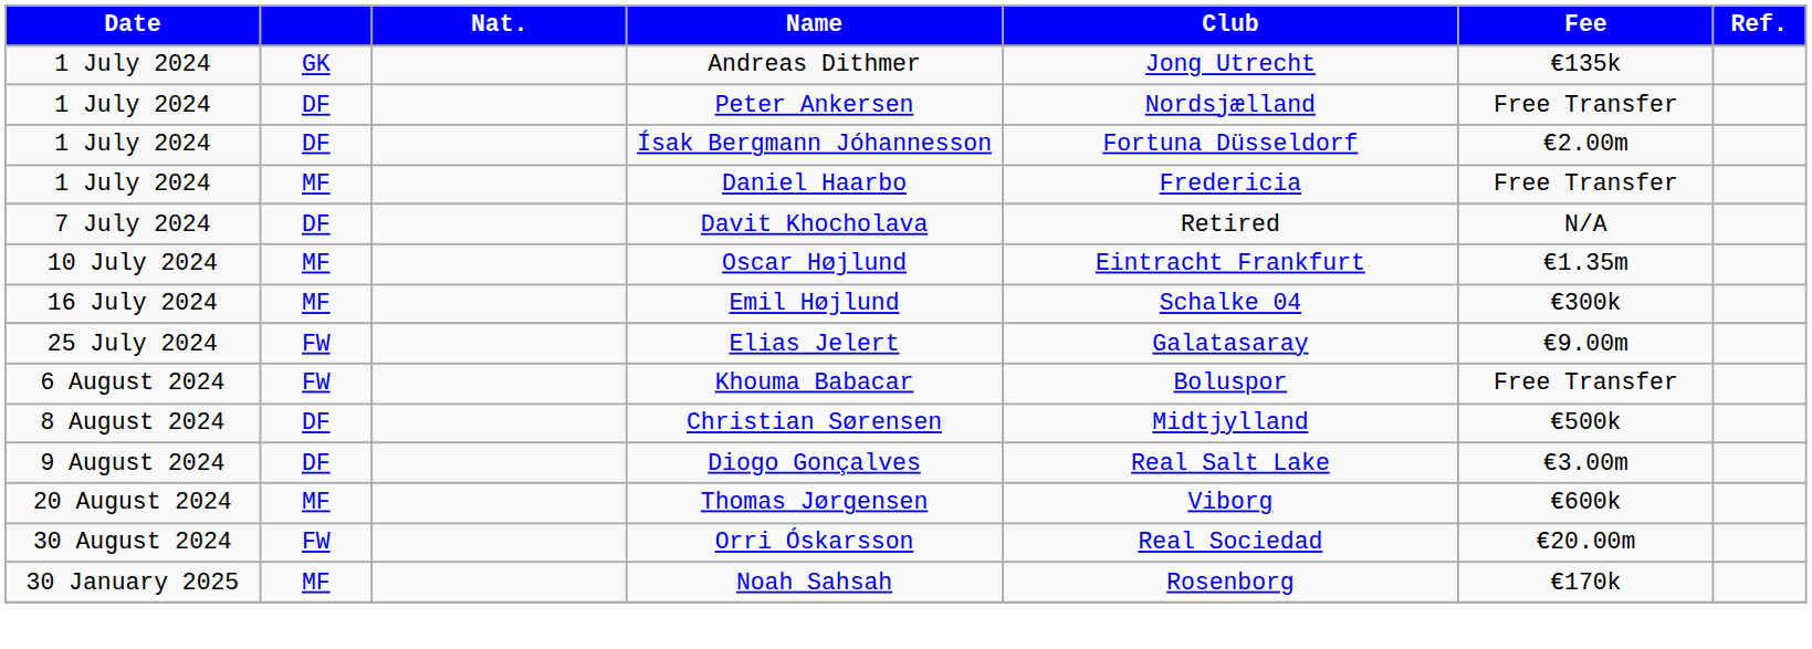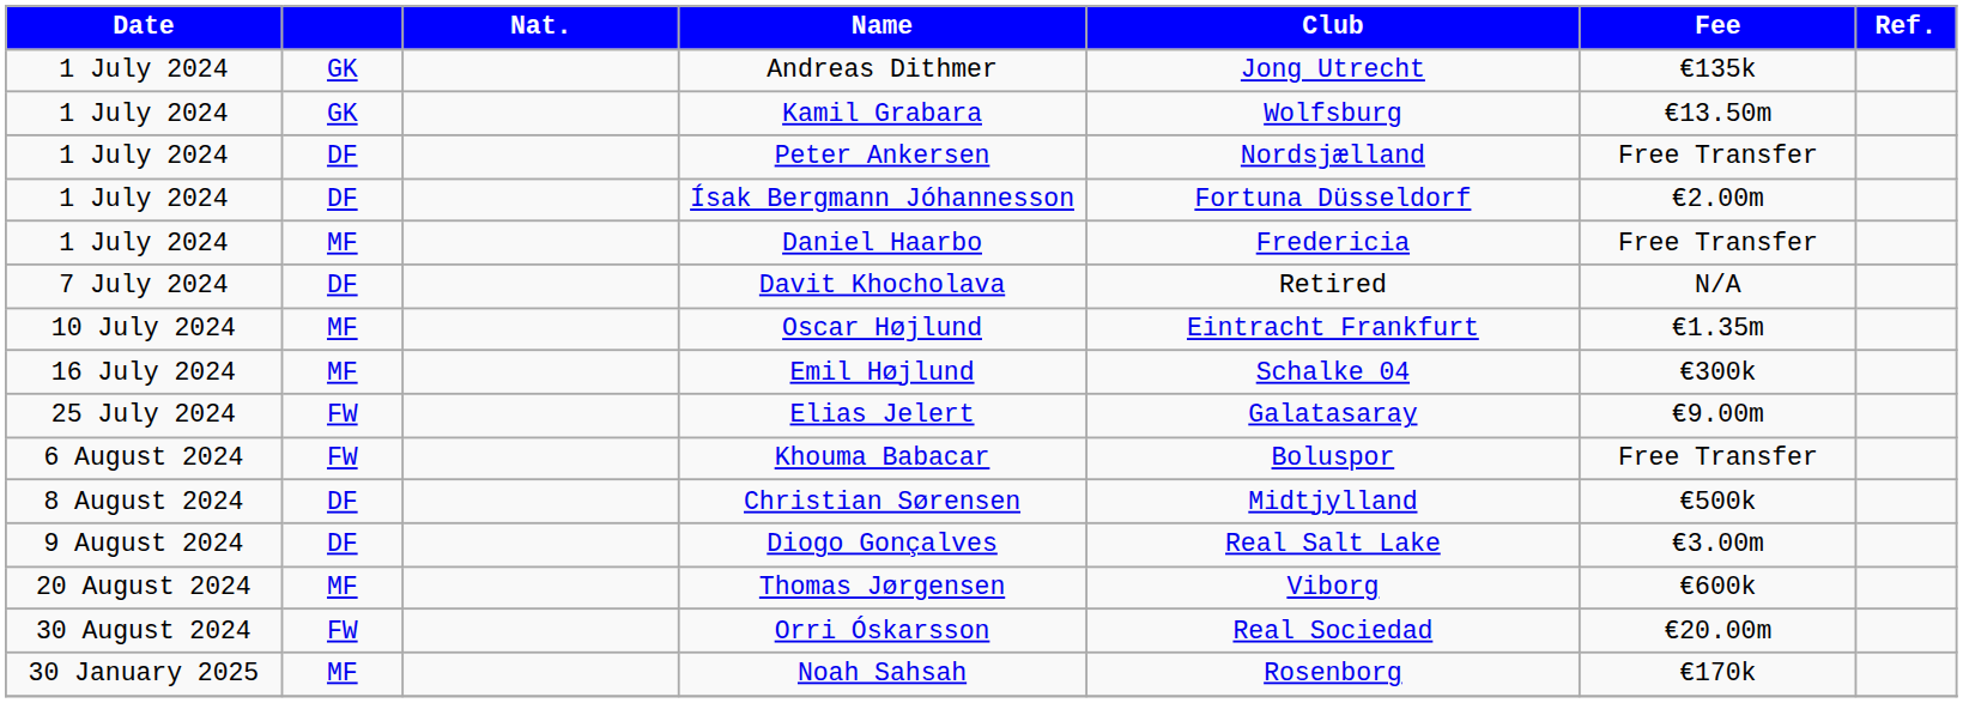 <table class="wikitable" style="text-align:center; font-size:90%">
 <tr>
 <th style="background:#0000FF; color:#fff; width:120px;">Date</th>
 <th style="background:#0000FF; color:#fff; width:50px;"></th>
 <th style="background:#0000FF; color:#fff; width:120px;">Nat.</th>
 <th style="background:#0000FF; color:#fff; width:180px;">Name</th>
 <th style="background:#0000FF; color:#fff; width:220px;">Club</th>
 <th style="background:#0000FF; color:#fff; width:120px;">Fee</th>
 <th style="background:#0000FF; color:#fff; width:40px;">Ref.</th>
 </tr>
 <tr>
 <td>1 July 2024</td>
 <td><a href='#'>GK</a></td>
 <td></td>
 <td>Andreas Dithmer</td>
 <td> <a href='#'>Jong Utrecht</a></td>
 <td>€135k</td>
+<td></td>
+</tr>
+<tr>
+<td>1 July 2024</td>
+<td><a href='#'>GK</a></td>
+<td></td>
+<td><a href='#'>Kamil Grabara</a></td>
+<td> <a href='#'>Wolfsburg</a></td>
+<td>€13.50m</td>
 <td></td>
 </tr>
 <tr>
 <td>1 July 2024</td>
 <td><a href='#'>DF</a></td>
 <td></td>
 <td><a href='#'>Peter Ankersen</a></td>
 <td> <a href='#'>Nordsjælland</a></td>
 <td>Free Transfer</td>
 <td></td>
 </tr>
 <tr>
 <td>1 July 2024</td>
 <td><a href='#'>DF</a></td>
 <td></td>
 <td><a href='#'>Ísak Bergmann Jóhannesson</a></td>
 <td> <a href='#'>Fortuna Düsseldorf</a></td>
 <td>€2.00m</td>
 <td></td>
 </tr>
 <tr>
 <td>1 July 2024</td>
 <td><a href='#'>MF</a></td>
 <td></td>
 <td><a href='#'>Daniel Haarbo</a></td>
 <td> <a href='#'>Fredericia</a></td>
 <td>Free Transfer</td>
 <td></td>
 </tr>
 <tr>
 <td>7 July 2024</td>
 <td><a href='#'>DF</a></td>
 <td></td>
 <td><a href='#'>Davit Khocholava</a></td>
 <td>Retired</td>
 <td>N/A</td>
 <td></td>
 </tr>
 <tr>
 <td>10 July 2024</td>
 <td><a href='#'>MF</a></td>
 <td></td>
 <td><a href='#'>Oscar Højlund</a></td>
 <td> <a href='#'>Eintracht Frankfurt</a></td>
 <td>€1.35m</td>
 <td></td>
 </tr>
 <tr>
 <td>16 July 2024</td>
 <td><a href='#'>MF</a></td>
 <td></td>
 <td><a href='#'>Emil Højlund</a></td>
 <td> <a href='#'>Schalke 04</a></td>
 <td>€300k</td>
 <td></td>
 </tr>
 <tr>
 <td>25 July 2024</td>
 <td><a href='#'>FW</a></td>
 <td></td>
 <td><a href='#'>Elias Jelert</a></td>
 <td> <a href='#'>Galatasaray</a></td>
 <td>€9.00m</td>
 <td></td>
 </tr>
 <tr>
 <td>6 August 2024</td>
 <td><a href='#'>FW</a></td>
 <td></td>
 <td><a href='#'>Khouma Babacar</a></td>
 <td> <a href='#'>Boluspor</a></td>
 <td>Free Transfer</td>
 <td></td>
 </tr>
 <tr>
 <td>8 August 2024</td>
 <td><a href='#'>DF</a></td>
 <td></td>
 <td><a href='#'>Christian Sørensen</a></td>
 <td> <a href='#'>Midtjylland</a></td>
 <td>€500k</td>
 <td></td>
 </tr>
 <tr>
 <td>9 August 2024</td>
 <td><a href='#'>DF</a></td>
 <td></td>
 <td><a href='#'>Diogo Gonçalves</a></td>
 <td> <a href='#'>Real Salt Lake</a></td>
 <td>€3.00m</td>
 <td></td>
 </tr>
 <tr>
 <td>20 August 2024</td>
 <td><a href='#'>MF</a></td>
 <td></td>
 <td><a href='#'>Thomas Jørgensen</a></td>
 <td> <a href='#'>Viborg</a></td>
 <td>€600k</td>
 <td></td>
 </tr>
 <tr>
 <td>30 August 2024</td>
 <td><a href='#'>FW</a></td>
 <td></td>
 <td><a href='#'>Orri Óskarsson</a></td>
 <td> <a href='#'>Real Sociedad</a></td>
 <td>€20.00m</td>
 <td></td>
 </tr>
 <tr>
 <td>30 January 2025</td>
 <td><a href='#'>MF</a></td>
 <td></td>
 <td><a href='#'>Noah Sahsah</a></td>
 <td> <a href='#'>Rosenborg</a></td>
 <td>€170k</td>
 <td></td>
 </tr>
 <tr>
 </tr>
 </table>
